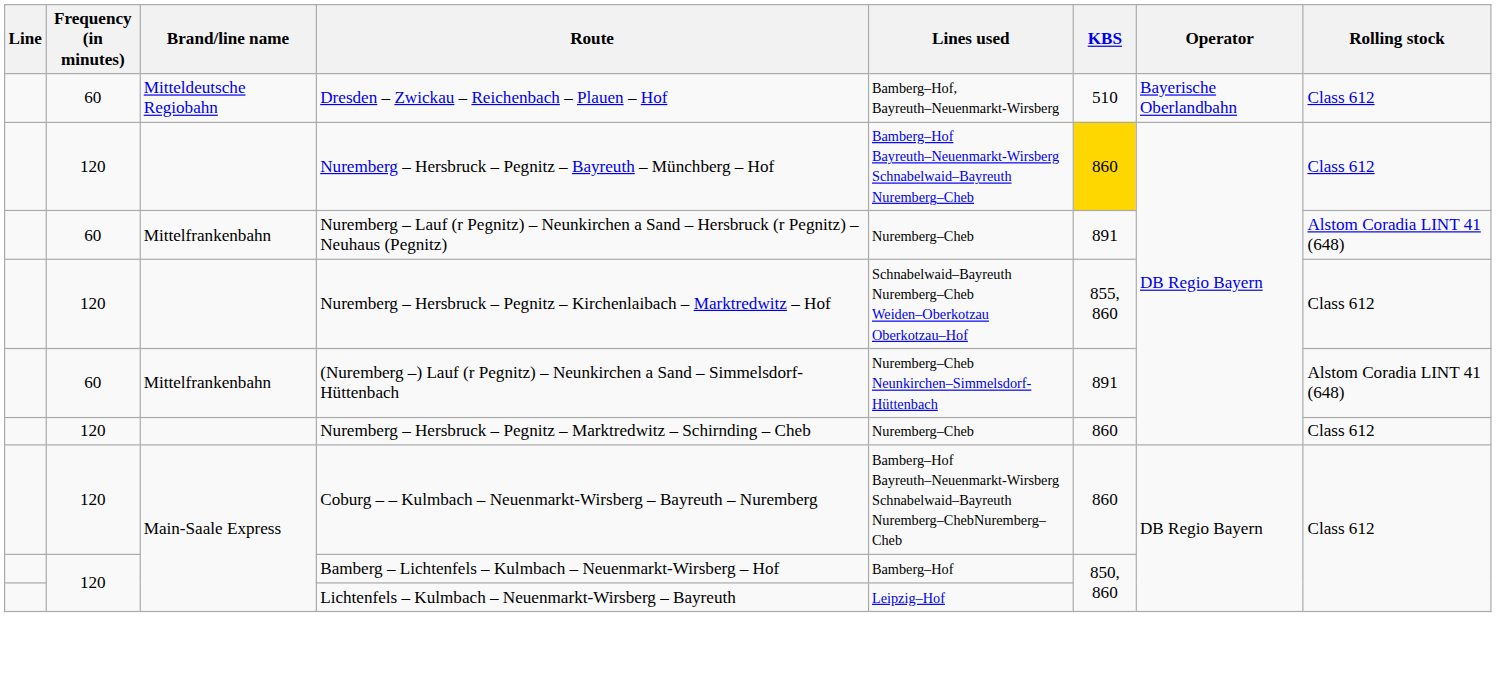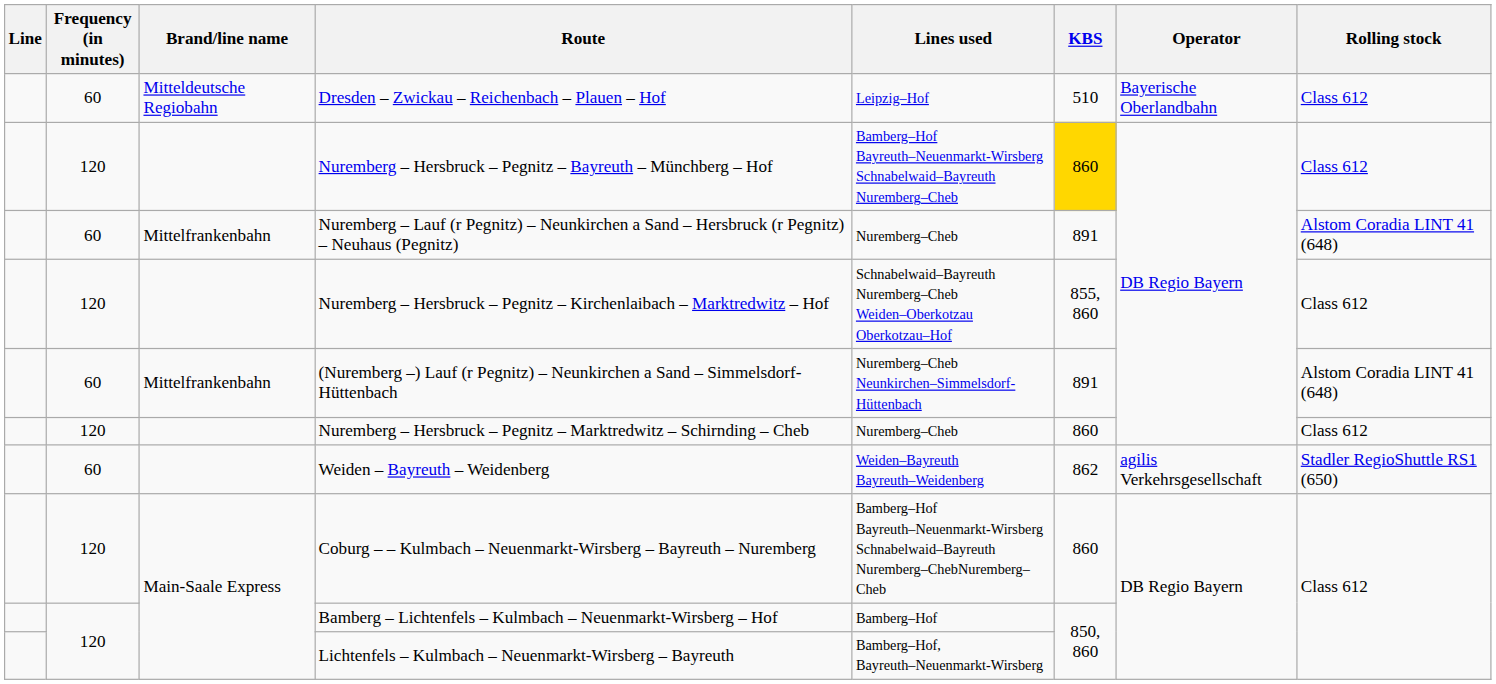 <table class="wikitable sortable" style="font-size:90%">
 <tr class="hintergrundfarbe5">
 <th>Line</th>
 <th>Frequency<br>(in minutes)</th>
 <th>Brand/line name</th>
 <th class="unsortable">Route</th>
 <th class="unsortable">Lines used</th>
 <th><a href='#'>KBS</a></th>
 <th>Operator</th>
 <th>Rolling stock</th>
 </tr>
 <tr id="RE 3 (SN)">
 <td align="center"></td>
 <td align="center">60</td>
 <td><a href='#'>Mitteldeutsche Regiobahn</a></td>
 <td><a href='#'>Dresden</a> – <a href='#'>Zwickau</a> – <a href='#'>Reichenbach</a> – <a href='#'>Plauen</a> – <a href='#'>Hof</a></td>
-<td><small>Bamberg–Hof,<br>Bayreuth–Neuenmarkt-Wirsberg</small></td>
+<td><a href='#'><small>Leipzig–Hof</small></a></td>
 <td align="center">510</td>
 <td><a href='#'>Bayerische Oberlandbahn</a></td>
 <td><a href='#'>Class 612</a></td>
 </tr>
 <tr id="RE 30">
 <td align="center"></td>
 <td align="center">120</td>
 <td></td>
 <td><a href='#'>Nuremberg</a> – Hersbruck – Pegnitz – <a href='#'>Bayreuth</a> – Münchberg –  Hof</td>
 <td><small><a href='#'>Bamberg–Hof</a><br><a href='#'>Bayreuth–Neuenmarkt-Wirsberg</a><br><a href='#'>Schnabelwaid–Bayreuth</a><br><a href='#'>Nuremberg–Cheb</a></small></td>
 <td align="center" style="background: gold;">860</td>
 <td rowspan="5"><a href='#'>DB Regio Bayern</a></td>
 <td><a href='#'>Class 612</a></td>
 </tr>
 <tr id="RB 30">
 <td align="center"></td>
 <td align="center">60</td>
 <td>Mittelfrankenbahn</td>
 <td>Nuremberg – Lauf (r Pegnitz) – Neunkirchen a Sand – Hersbruck (r Pegnitz) – Neuhaus (Pegnitz)</td>
 <td><small>Nuremberg–Cheb</small></td>
 <td align="center">891</td>
 <td><a href='#'>Alstom Coradia LINT 41</a> (648)</td>
 </tr>
 <tr id="RE 31">
 <td align="center"></td>
 <td align="center">120</td>
 <td></td>
 <td>Nuremberg – Hersbruck – Pegnitz – Kirchenlaibach – <a href='#'>Marktredwitz</a> – Hof</td>
 <td><small>Schnabelwaid–Bayreuth<br>Nuremberg–Cheb<br><a href='#'>Weiden–Oberkotzau</a><br><a href='#'>Oberkotzau–Hof</a></small></td>
 <td align="center">855, 860</td>
 <td>Class 612</td>
 </tr>
 <tr id="RB 31">
 <td align="center"></td>
 <td align="center">60</td>
 <td>Mittelfrankenbahn</td>
 <td>(Nuremberg –) Lauf (r Pegnitz) – Neunkirchen a Sand – Simmelsdorf-Hüttenbach</td>
 <td><small>Nuremberg–Cheb<br><a href='#'>Neunkirchen–Simmelsdorf-Hüttenbach</a></small></td>
 <td align="center">891</td>
 <td>Alstom Coradia LINT 41 (648)</td>
 </tr>
 <tr id="RE 33">
 <td align="center"></td>
 <td align="center">120</td>
 <td></td>
 <td>Nuremberg – Hersbruck – Pegnitz – Marktredwitz – Schirnding – Cheb</td>
 <td><small>Nuremberg–Cheb</small></td>
 <td align="center">860</td>
 <td>Class 612</td>
 </tr>
+<tr id="RB 34">
+<td align="center"></td>
+<td align="center">60</td>
+<td></td>
+<td>Weiden – <a href='#'>Bayreuth</a> – Weidenberg</td>
+<td><small><a href='#'>Weiden–Bayreuth</a><br><a href='#'>Bayreuth–Weidenberg</a></small></td>
+<td align="center">862</td>
+<td><a href='#'>agilis</a> Verkehrsgesellschaft</td>
+<td><a href='#'>Stadler RegioShuttle RS1</a> (650)</td>
+</tr>
 <tr id="RE 32">
 <td align="center"></td>
 <td align="center">120</td>
 <td rowspan="3">Main-Saale Express</td>
 <td>Coburg –  – Kulmbach – Neuenmarkt-Wirsberg – Bayreuth – Nuremberg</td>
 <td><small>Bamberg–Hof<br>Bayreuth–Neuenmarkt-Wirsberg<br>Schnabelwaid–Bayreuth<br>Nuremberg–Cheb</small><small>Nuremberg–Cheb</small></td>
 <td align="center">860</td>
 <td rowspan="3">DB Regio Bayern</td>
 <td rowspan="3">Class 612</td>
 </tr>
 <tr id="RE 35">
 <td align="center"></td>
 <td align="center" rowspan=3>120</td>
 <td>Bamberg – Lichtenfels – Kulmbach – Neuenmarkt-Wirsberg – Hof</td>
 <td><small>Bamberg–Hof</small></td>
 <td align="center" rowspan=2>850, 860</td>
 </tr>
 <tr id="RE 38">
 <td align="center"></td>
 <td>Lichtenfels – Kulmbach – Neuenmarkt-Wirsberg – Bayreuth</td>
-<td><a href='#'><small>Leipzig–Hof</small></a></td>
+<td><small>Bamberg–Hof,<br>Bayreuth–Neuenmarkt-Wirsberg</small></td>
 </tr>
 </table>
